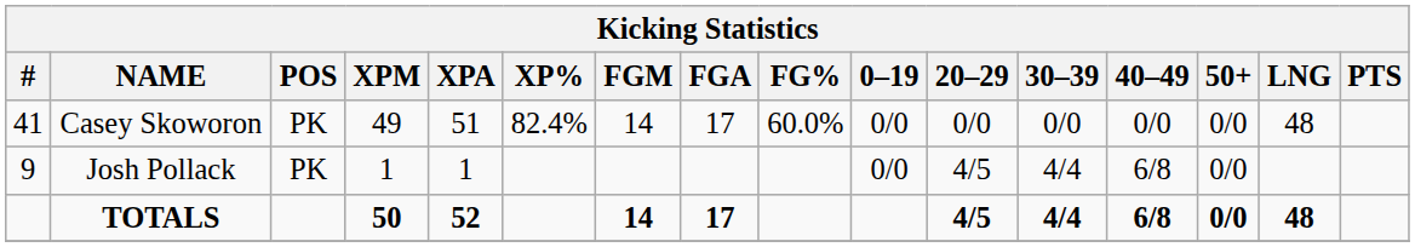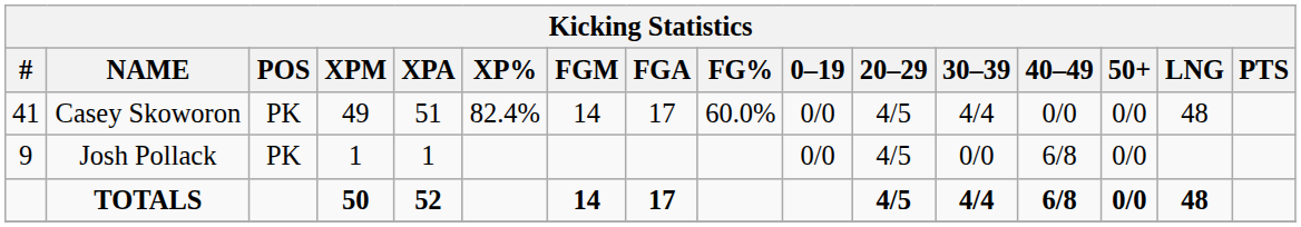 <table style="width:60%; text-align:center;" class="wikitable collapsible collapsed">
 <tr>
 <th colspan="16">Kicking Statistics</th>
 </tr>
 <tr>
 <th>#</th>
 <th>NAME</th>
 <th>POS</th>
 <th>XPM</th>
 <th>XPA</th>
 <th>XP%</th>
 <th>FGM</th>
 <th>FGA</th>
 <th>FG%</th>
 <th>0–19</th>
 <th>20–29</th>
 <th>30–39</th>
 <th>40–49</th>
 <th>50+</th>
 <th>LNG</th>
 <th>PTS</th>
 </tr>
 <tr>
 <td>41</td>
 <td>Casey Skoworon</td>
 <td>PK</td>
 <td>49</td>
 <td>51</td>
 <td>82.4%</td>
 <td>14</td>
 <td>17</td>
 <td>60.0%</td>
 <td>0/0</td>
-<td>0/0</td>
-<td>0/0</td>
+<td>4/5</td>
+<td>4/4</td>
 <td>0/0</td>
 <td>0/0</td>
 <td>48</td>
 <td></td>
 </tr>
 <tr>
 <td>9</td>
 <td>Josh Pollack</td>
 <td>PK</td>
 <td>1</td>
 <td>1</td>
 <td></td>
 <td></td>
 <td></td>
 <td></td>
 <td>0/0</td>
 <td>4/5</td>
-<td>4/4</td>
+<td>0/0</td>
 <td>6/8</td>
 <td>0/0</td>
 <td></td>
 <td></td>
 </tr>
 <tr>
 <td></td>
 <td><strong>TOTALS</strong></td>
 <td></td>
 <td><strong>50</strong></td>
 <td><strong>52</strong></td>
 <td><strong></strong></td>
 <td><strong>14</strong></td>
 <td><strong>17</strong></td>
 <td><strong> </strong></td>
 <td><strong> </strong></td>
 <td><strong>4/5</strong></td>
 <td><strong>4/4</strong></td>
 <td><strong>6/8</strong></td>
 <td><strong>0/0</strong></td>
 <td><strong>48</strong></td>
 <td><strong></strong></td>
 </tr>
 <tr>
 </tr>
 </table>
